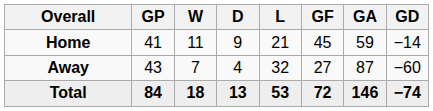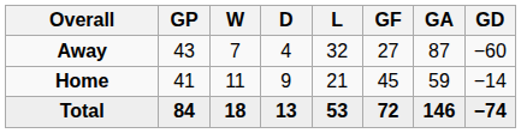 <table class="wikitable" style="text-align: center;">
 <tr>
 <th style="width:120px;">Overall</th>
 <th style="width:35px;">GP</th>
 <th style="width:35px;">W</th>
 <th style="width:35px;">D</th>
 <th style="width:35px;">L</th>
 <th style="width:35px;">GF</th>
 <th style="width:35px;">GA</th>
 <th style="width:35px;">GD</th>
 </tr>
 <tr>
+<td><strong>Away</strong></td>
+<td>43</td>
+<td>7</td>
+<td>4</td>
+<td>32</td>
+<td>27</td>
+<td>87</td>
+<td>−60</td>
+</tr>
+<tr>
 <td><strong>Home</strong></td>
 <td>41</td>
 <td>11</td>
 <td>9</td>
 <td>21</td>
 <td>45</td>
 <td>59</td>
 <td>−14</td>
-</tr>
-<tr>
-<td><strong>Away</strong></td>
-<td>43</td>
-<td>7</td>
-<td>4</td>
-<td>32</td>
-<td>27</td>
-<td>87</td>
-<td>−60</td>
 </tr>
 <tr style="background:#eee;">
 <td><strong>Total</strong></td>
 <td><strong>84</strong></td>
 <td><strong>18</strong></td>
 <td><strong>13</strong></td>
 <td><strong>53</strong></td>
 <td><strong>72</strong></td>
 <td><strong>146</strong></td>
 <td><strong>−74</strong></td>
 </tr>
 </table>
